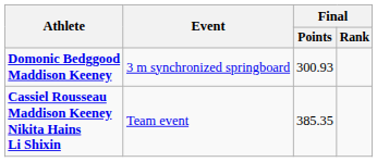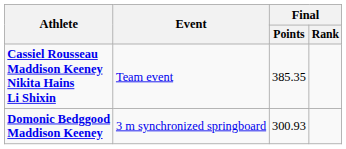 <table class="wikitable" style="text-align:center; font-size:90%;">
 <tr>
 <th rowspan=2>Athlete</th>
 <th rowspan=2>Event</th>
 <th colspan=2>Final</th>
 </tr>
 <tr style="font-size:95%">
 <th>Points</th>
 <th>Rank</th>
 </tr>
 <tr>
+<td align=left><strong><a href='#'>Cassiel Rousseau</a></strong><br><strong><a href='#'>Maddison Keeney</a></strong><br><strong><a href='#'>Nikita Hains</a></strong><br><strong><a href='#'>Li Shixin</a></strong></td>
+<td align=left><a href='#'>Team event</a></td>
+<td>385.35</td>
+<td></td>
+</tr>
+<tr>
 <td align=left><strong><a href='#'>Domonic Bedggood</a></strong><br><strong><a href='#'>Maddison Keeney</a></strong></td>
 <td align=left><a href='#'>3 m synchronized springboard</a></td>
 <td>300.93</td>
 <td></td>
 </tr>
-<tr>
-<td align=left><strong><a href='#'>Cassiel Rousseau</a></strong><br><strong><a href='#'>Maddison Keeney</a></strong><br><strong><a href='#'>Nikita Hains</a></strong><br><strong><a href='#'>Li Shixin</a></strong></td>
-<td align=left><a href='#'>Team event</a></td>
-<td>385.35</td>
-<td></td>
-</tr>
 </table>
